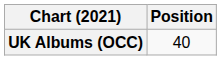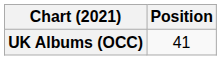 <table class="wikitable plainrowheaders" style="text-align:center">
 <tr>
 <th scope="col">Chart (2021)</th>
 <th scope="col">Position</th>
 </tr>
 <tr>
 <th scope="row">UK Albums (OCC)</th>
-<td>40</td>
+<td>41</td>
 </tr>
 </table>
